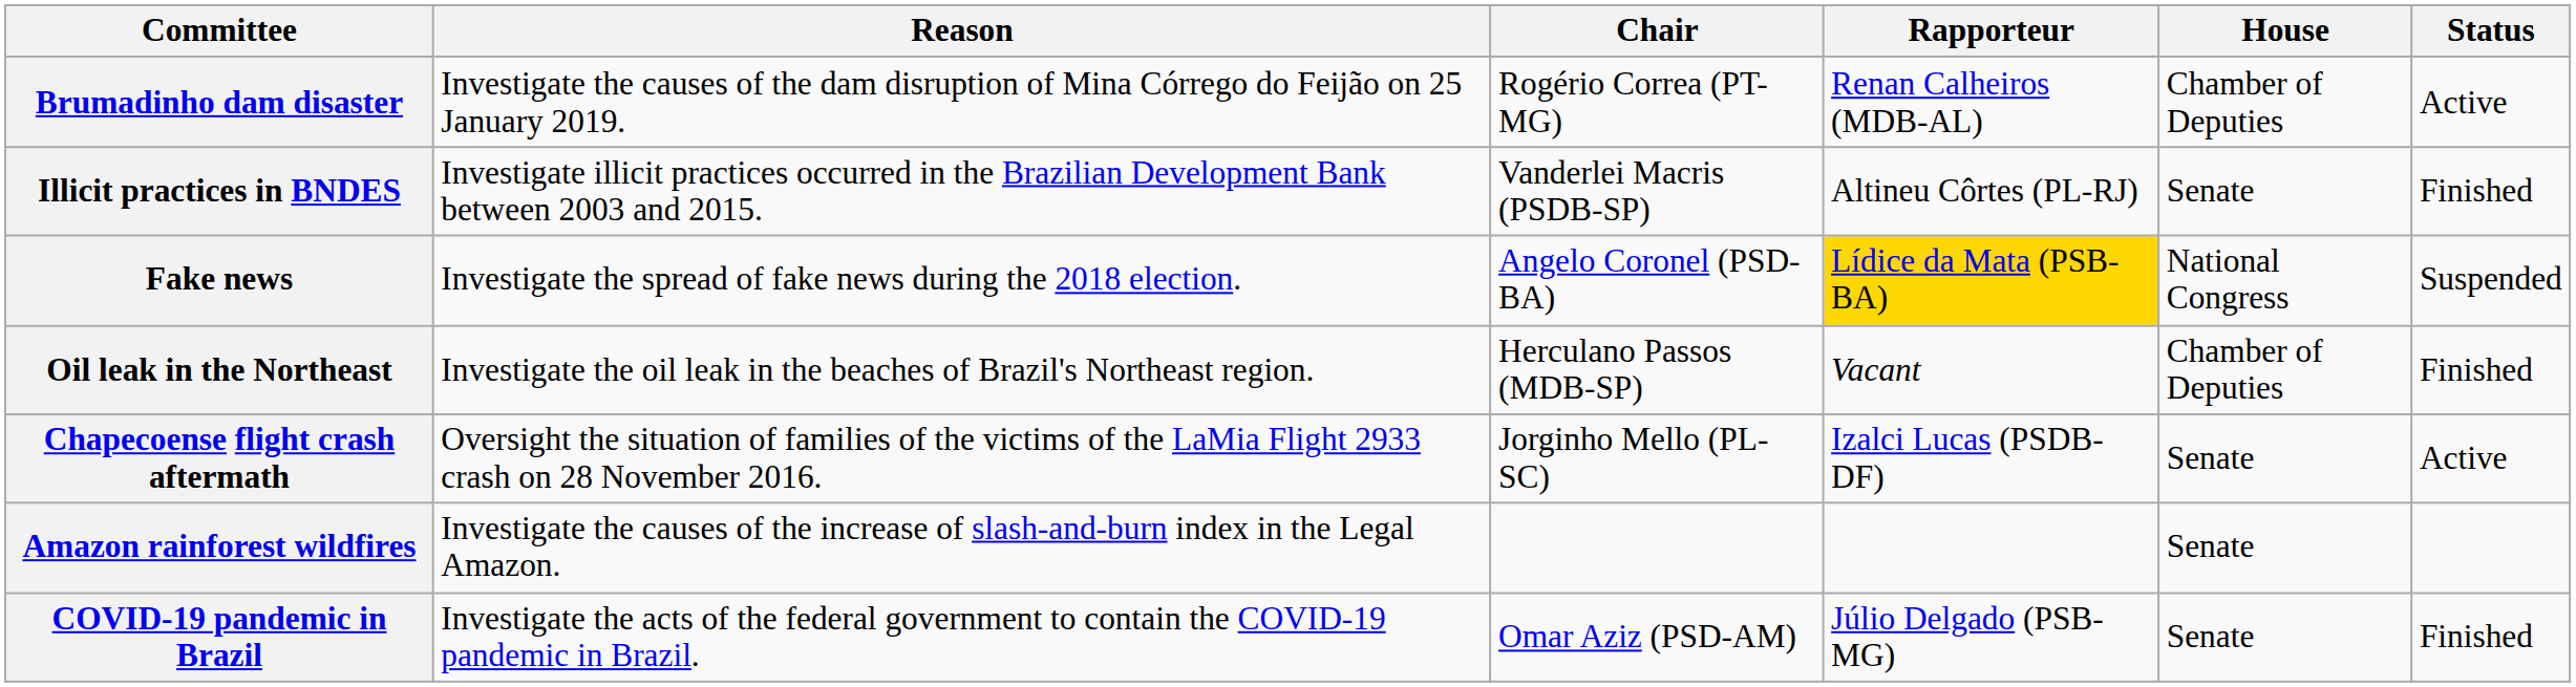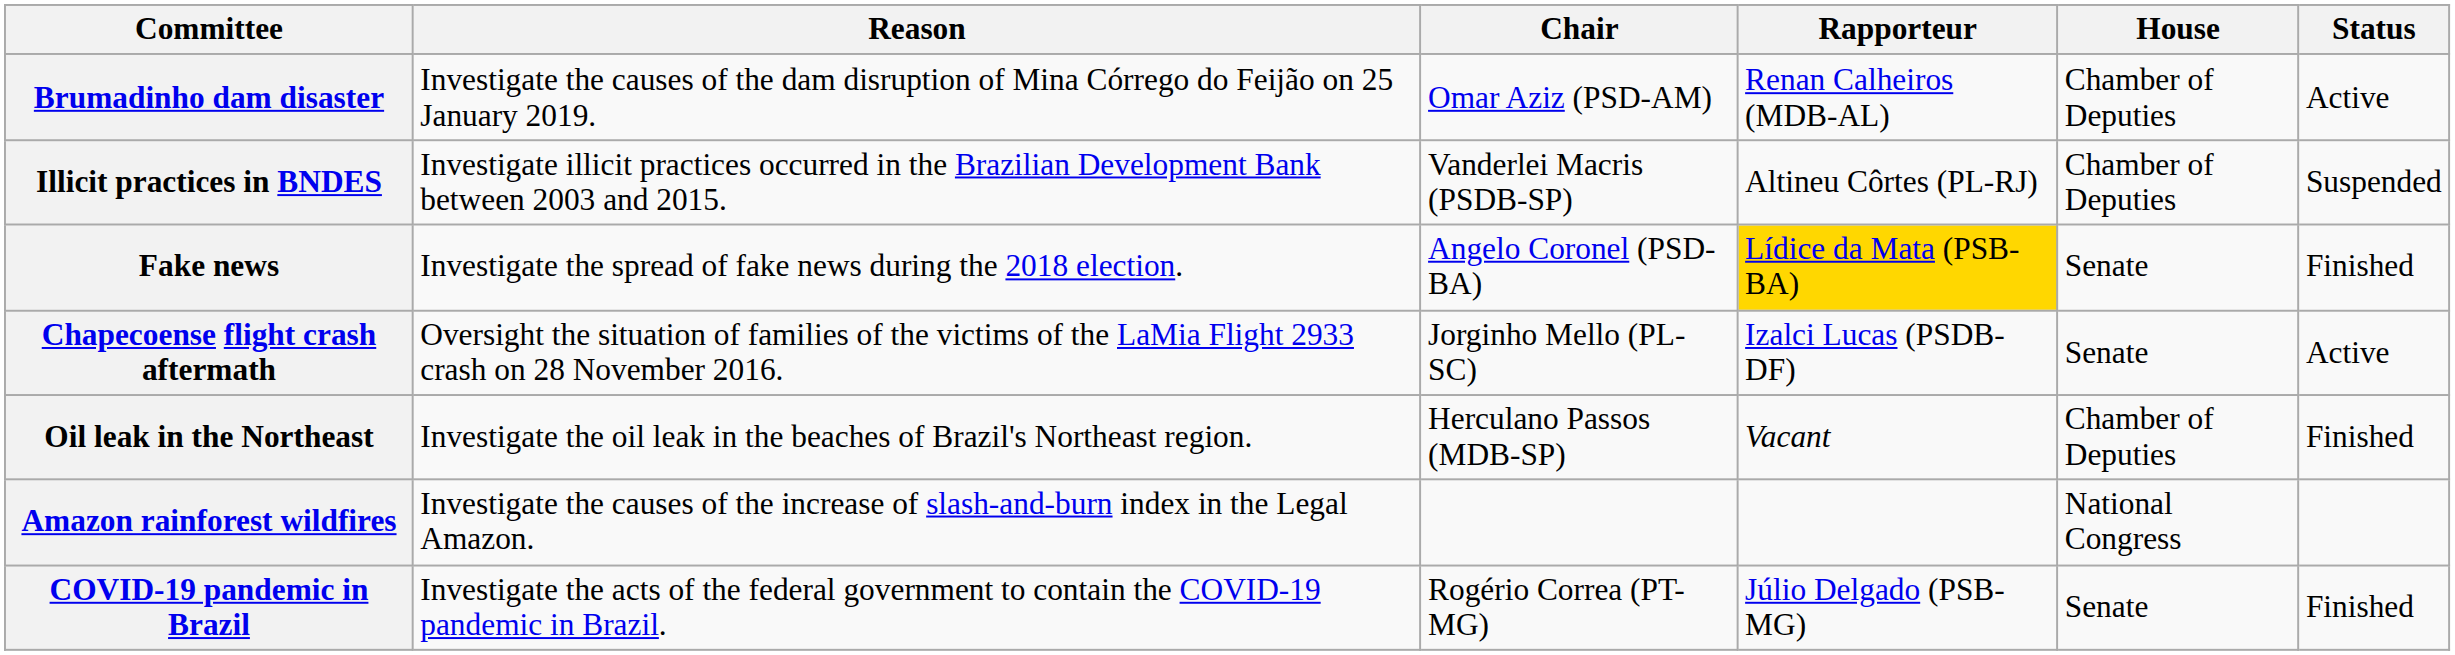 <table class="wikitable sortable plainrowheaders">
 <tr>
 <th>Committee</th>
 <th>Reason</th>
 <th>Chair</th>
 <th>Rapporteur</th>
 <th>House</th>
 <th>Status</th>
 </tr>
 <tr>
 <th><a href='#'>Brumadinho dam disaster</a></th>
 <td>Investigate the causes of the dam disruption of Mina Córrego do Feijão on 25 January 2019.</td>
-<td>Rogério Correa (PT-MG)</td>
+<td><a href='#'>Omar Aziz</a> (PSD-AM)</td>
 <td><a href='#'>Renan Calheiros</a> (MDB-AL)</td>
 <td>Chamber of Deputies</td>
 <td>Active</td>
 </tr>
 <tr>
 <th>Illicit practices in <a href='#'>BNDES</a></th>
 <td>Investigate illicit practices occurred in the <a href='#'>Brazilian Development Bank</a> between 2003 and 2015.</td>
 <td>Vanderlei Macris (PSDB-SP)</td>
 <td>Altineu Côrtes (PL-RJ)</td>
-<td>Senate</td>
-<td>Finished</td>
+<td>Chamber of Deputies</td>
+<td>Suspended</td>
 </tr>
 <tr>
 <th>Fake news</th>
 <td>Investigate the spread of fake news during the <a href='#'>2018 election</a>.</td>
 <td><a href='#'>Angelo Coronel</a> (PSD-BA)</td>
 <td style="background: gold;"><a href='#'>Lídice da Mata</a> (PSB-BA)</td>
-<td>National Congress</td>
-<td>Suspended</td>
-</tr>
-<tr>
-<th>Oil leak in the Northeast</th>
-<td>Investigate the oil leak in the beaches of Brazil's Northeast region.</td>
-<td>Herculano Passos (MDB-SP)</td>
-<td><em>Vacant</em></td>
-<td>Chamber of Deputies</td>
+<td>Senate</td>
 <td>Finished</td>
 </tr>
 <tr>
 <th><a href='#'>Chapecoense</a> <a href='#'>flight crash</a> aftermath</th>
 <td>Oversight the situation of families of the victims of the <a href='#'>LaMia Flight 2933</a> crash on 28 November 2016.</td>
 <td>Jorginho Mello (PL-SC)</td>
 <td><a href='#'>Izalci Lucas</a> (PSDB-DF)</td>
 <td>Senate</td>
 <td>Active</td>
 </tr>
 <tr>
+<th>Oil leak in the Northeast</th>
+<td>Investigate the oil leak in the beaches of Brazil's Northeast region.</td>
+<td>Herculano Passos (MDB-SP)</td>
+<td><em>Vacant</em></td>
+<td>Chamber of Deputies</td>
+<td>Finished</td>
+</tr>
+<tr>
 <th><a href='#'>Amazon rainforest wildfires</a></th>
 <td>Investigate the causes of the increase of <a href='#'>slash-and-burn</a> index in the Legal Amazon.</td>
 <td></td>
 <td></td>
-<td>Senate</td>
+<td>National Congress</td>
 <td></td>
 </tr>
 <tr>
 <th><a href='#'>COVID-19 pandemic in Brazil</a></th>
 <td>Investigate the acts of the federal government to contain the <a href='#'>COVID-19 pandemic in Brazil</a>.</td>
-<td><a href='#'>Omar Aziz</a> (PSD-AM)</td>
+<td>Rogério Correa (PT-MG)</td>
 <td><a href='#'>Júlio Delgado</a> (PSB-MG)</td>
 <td>Senate</td>
 <td>Finished</td>
 </tr>
 </table>
